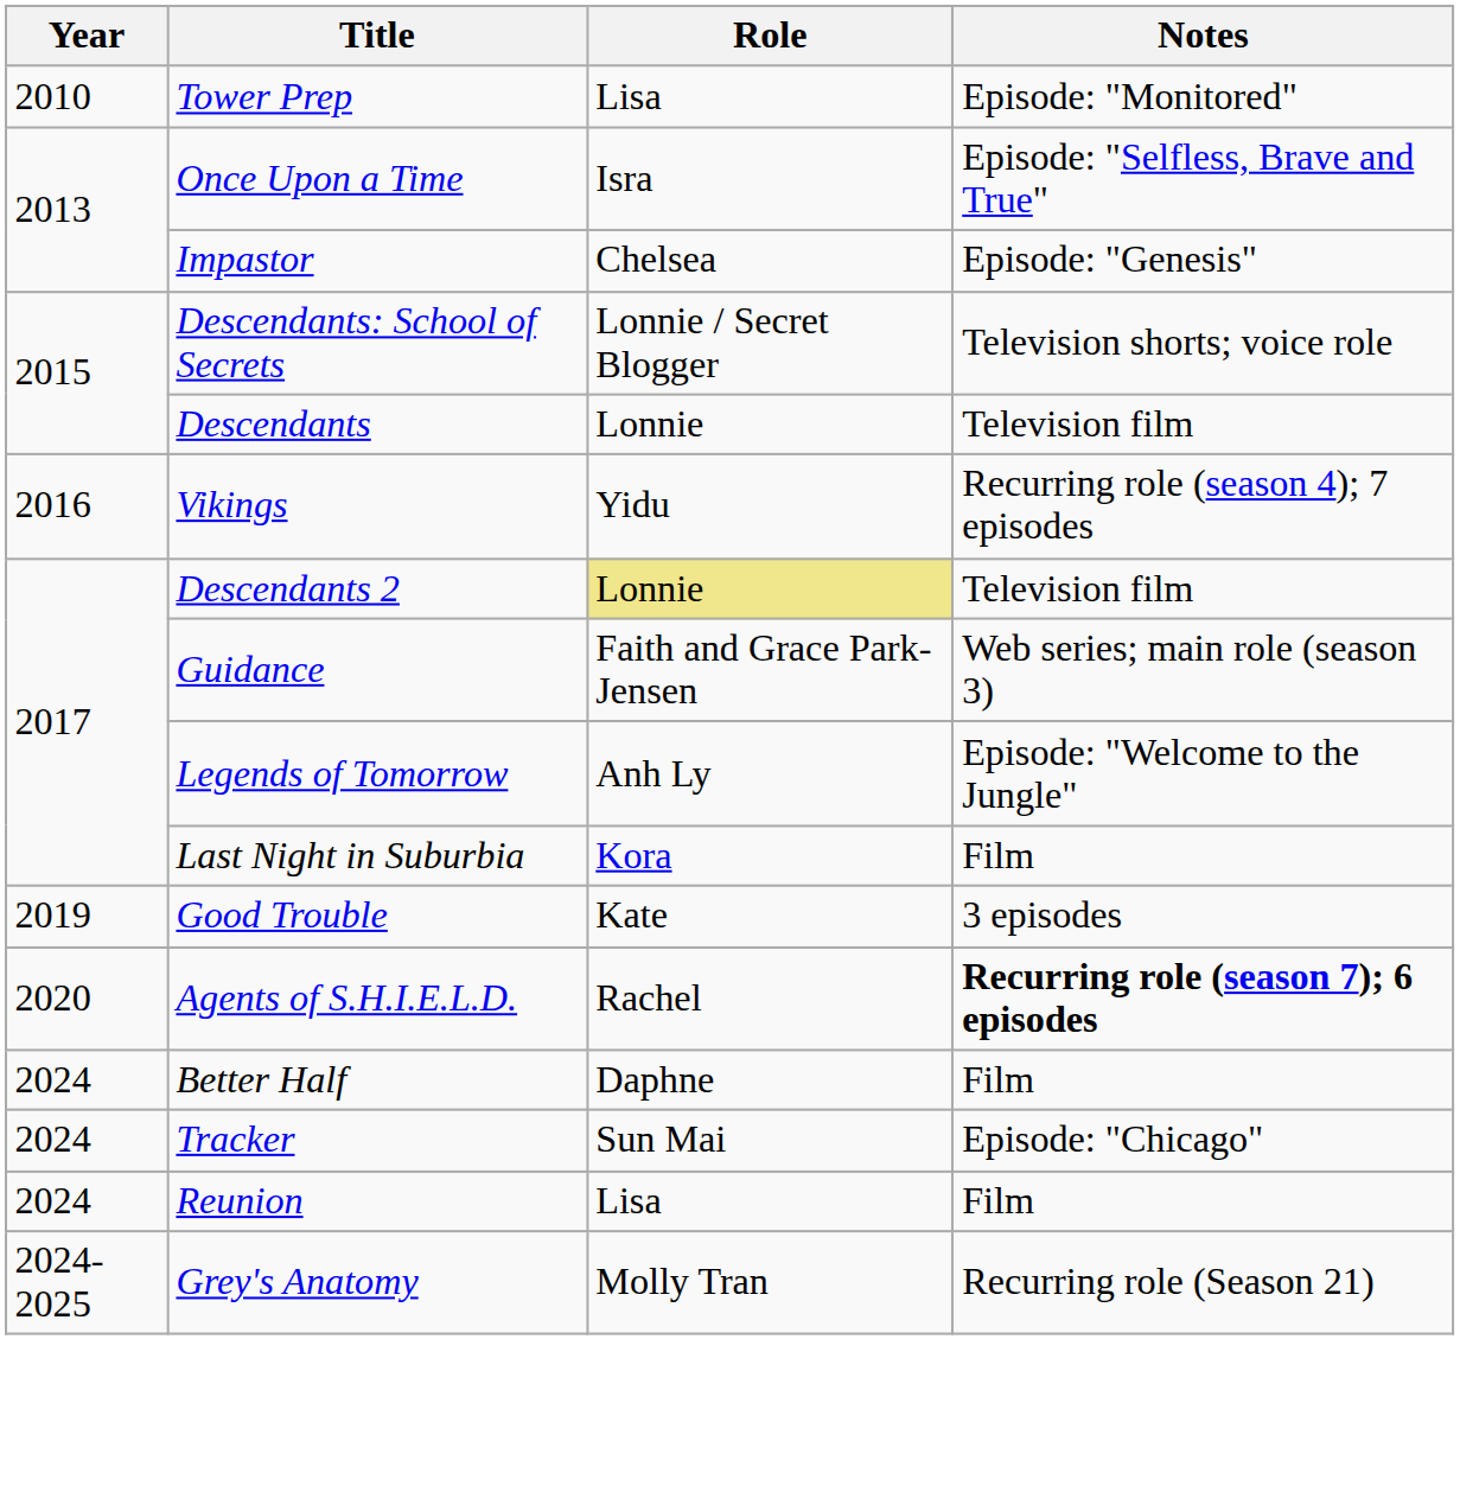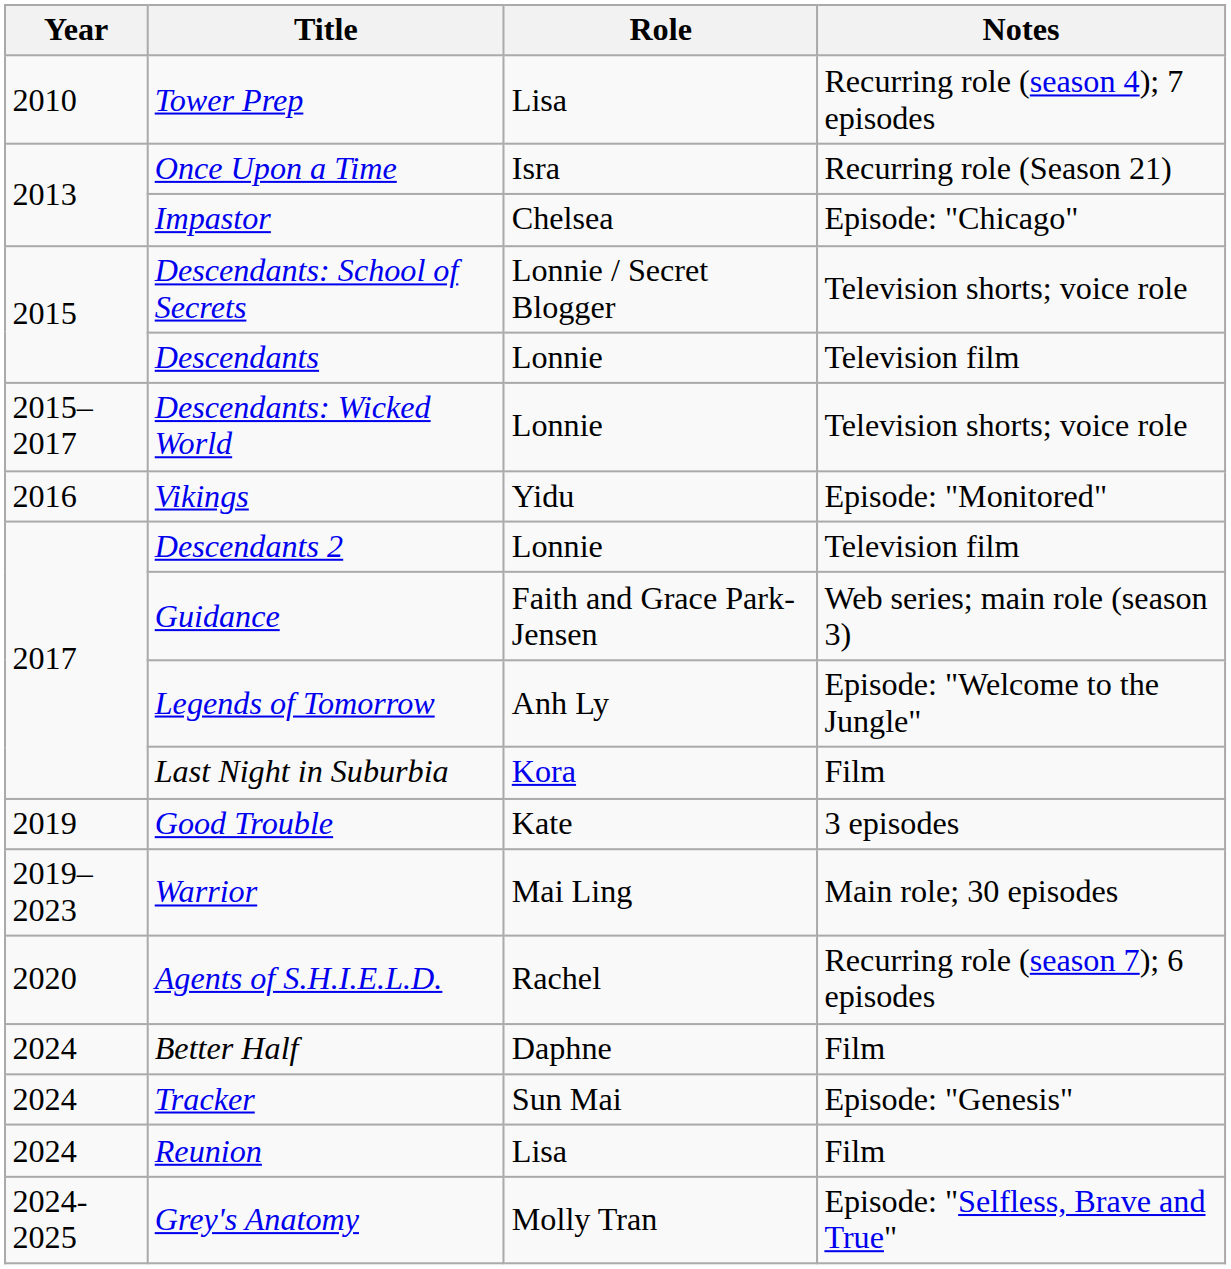 <table class="wikitable sortable">
 <tr>
 <th>Year</th>
 <th>Title</th>
 <th>Role</th>
 <th class="unsortable">Notes</th>
 </tr>
 <tr>
 <td>2010</td>
 <td><em><a href='#'>Tower Prep</a></em></td>
 <td>Lisa</td>
-<td>Episode: "Monitored"</td>
+<td>Recurring role (<a href='#'>season 4</a>); 7 episodes</td>
 </tr>
 <tr>
 <td rowspan="2">2013</td>
 <td><em><a href='#'>Once Upon a Time</a></em></td>
 <td>Isra</td>
-<td>Episode: "<a href='#'>Selfless, Brave and True</a>"</td>
+<td>Recurring role (Season 21)</td>
 </tr>
 <tr>
 <td><em><a href='#'>Impastor</a></em></td>
 <td>Chelsea</td>
-<td>Episode: "Genesis"</td>
+<td>Episode: "Chicago"</td>
 </tr>
 <tr>
 <td rowspan="2">2015</td>
 <td><em><a href='#'>Descendants: School of Secrets</a></em></td>
 <td>Lonnie / Secret Blogger</td>
 <td>Television shorts; voice role</td>
 </tr>
 <tr>
 <td><em><a href='#'>Descendants</a></em></td>
 <td>Lonnie</td>
 <td>Television film</td>
 </tr>
 <tr>
+<td>2015–2017</td>
+<td><em><a href='#'>Descendants: Wicked World</a></em></td>
+<td>Lonnie</td>
+<td>Television shorts; voice role</td>
+</tr>
+<tr>
 <td>2016</td>
 <td><a href='#'><em>Vikings</em></a></td>
 <td>Yidu</td>
-<td>Recurring role (<a href='#'>season 4</a>); 7 episodes</td>
+<td>Episode: "Monitored"</td>
 </tr>
 <tr>
 <td rowspan="4">2017</td>
 <td><em><a href='#'>Descendants 2</a></em></td>
-<td style="background: khaki;">Lonnie</td>
+<td>Lonnie</td>
 <td>Television film</td>
 </tr>
 <tr>
 <td><em><a href='#'>Guidance</a></em></td>
 <td>Faith and Grace Park-Jensen</td>
 <td>Web series; main role (season 3)</td>
 </tr>
 <tr>
 <td><em><a href='#'>Legends of Tomorrow</a></em></td>
 <td>Anh Ly</td>
 <td>Episode: "Welcome to the Jungle"</td>
 </tr>
 <tr>
 <td><em>Last Night in Suburbia</em></td>
 <td><a href='#'>Kora</a></td>
 <td>Film</td>
 </tr>
 <tr>
 <td>2019</td>
 <td><em><a href='#'>Good Trouble</a></em></td>
 <td>Kate</td>
 <td>3 episodes</td>
 </tr>
 <tr>
+<td>2019–2023</td>
+<td><em><a href='#'>Warrior</a></em></td>
+<td>Mai Ling</td>
+<td>Main role; 30 episodes</td>
+</tr>
+<tr>
 <td>2020</td>
 <td><em><a href='#'>Agents of S.H.I.E.L.D.</a></em></td>
 <td>Rachel</td>
-<td><strong>Recurring role (<a href='#'>season 7</a>); 6 episodes</strong></td>
+<td>Recurring role (<a href='#'>season 7</a>); 6 episodes</td>
 </tr>
 <tr>
 <td>2024</td>
 <td><em>Better Half</em></td>
 <td>Daphne</td>
 <td>Film</td>
 </tr>
 <tr>
 <td>2024</td>
 <td><a href='#'><em>Tracker</em></a></td>
 <td>Sun Mai</td>
-<td>Episode: "Chicago"</td>
+<td>Episode: "Genesis"</td>
 </tr>
 <tr>
 <td>2024</td>
 <td><em><a href='#'>Reunion</a></em></td>
 <td>Lisa</td>
 <td>Film</td>
 </tr>
 <tr>
 <td>2024-2025</td>
 <td><em><a href='#'>Grey's Anatomy</a></em></td>
 <td>Molly Tran</td>
-<td>Recurring role (Season 21)</td>
+<td>Episode: "<a href='#'>Selfless, Brave and True</a>"</td>
 </tr>
 </table>
